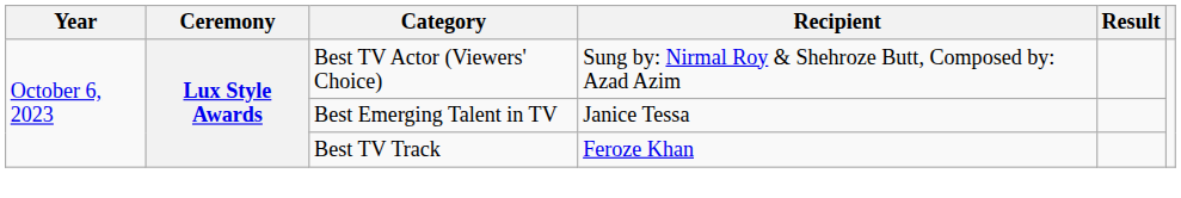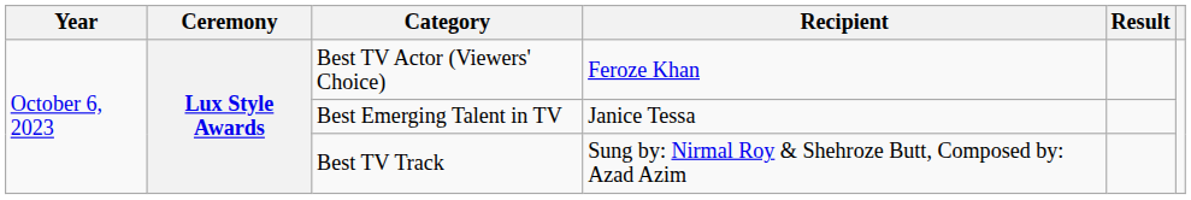 <table class="wikitable plainrowheaders">
 <tr>
 <th>Year</th>
 <th>Ceremony</th>
 <th>Category</th>
 <th>Recipient</th>
 <th>Result</th>
 <th></th>
 </tr>
 <tr>
 <td rowspan="3"><a href='#'>October 6, 2023</a></td>
 <th scope="row" rowspan="3"><a href='#'>Lux Style Awards</a></th>
 <td>Best TV Actor (Viewers' Choice)</td>
-<td>Sung by: <a href='#'>Nirmal Roy</a> & Shehroze Butt, Composed by: Azad Azim</td>
+<td><a href='#'>Feroze Khan</a></td>
 <td></td>
 <td rowspan="3"></td>
 </tr>
 <tr>
 <td>Best Emerging Talent in TV</td>
 <td>Janice Tessa</td>
 <td></td>
 </tr>
 <tr>
 <td>Best TV Track</td>
-<td><a href='#'>Feroze Khan</a></td>
+<td>Sung by: <a href='#'>Nirmal Roy</a> & Shehroze Butt, Composed by: Azad Azim</td>
 <td></td>
 </tr>
 </table>
